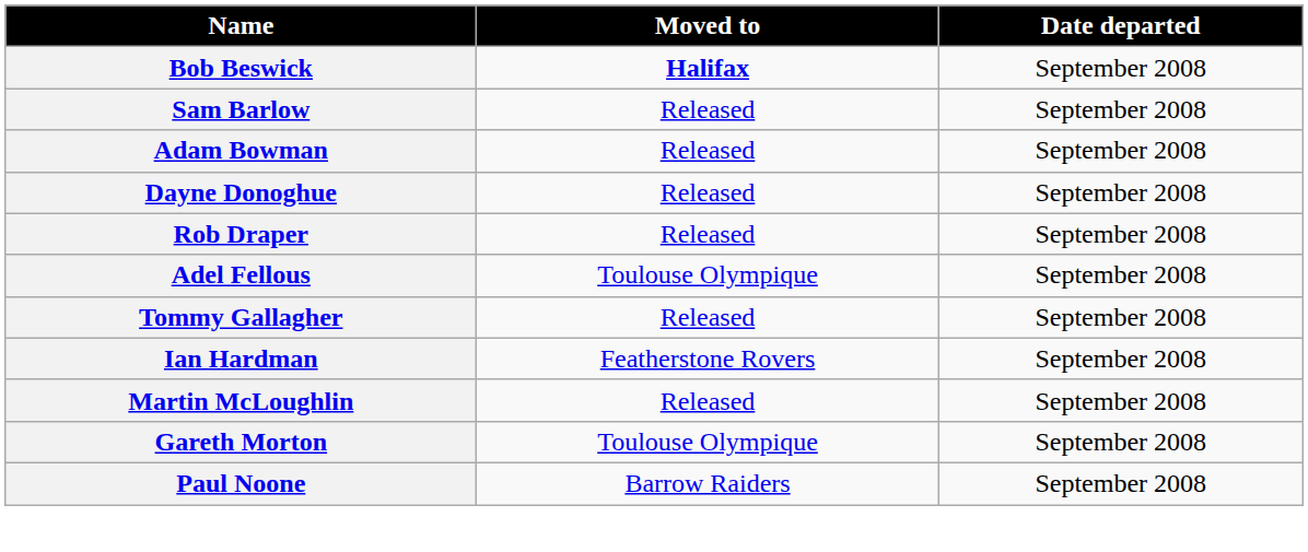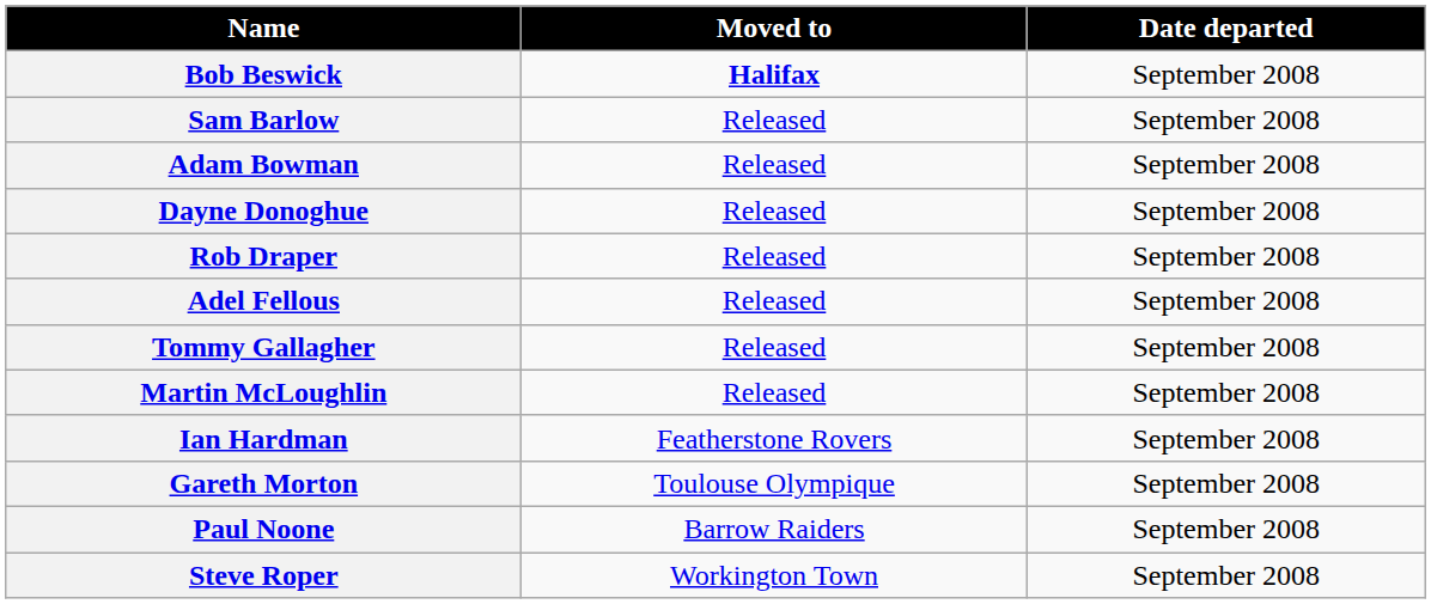 <table class="wikitable" style=text-align:center; width=50%>
 <tr>
 <th scope=col style="background:black; color:white">Name</th>
 <th scope=col style="background:black; color:white">Moved to</th>
 <th scope=col style="background:black; color:white">Date departed</th>
 </tr>
 <tr>
 <th scope=row><a href='#'>Bob Beswick</a></th>
 <td><strong><a href='#'>Halifax</a></strong></td>
 <td>September 2008</td>
 </tr>
 <tr>
 <th scope=row><a href='#'>Sam Barlow</a></th>
 <td><a href='#'>Released</a></td>
 <td>September 2008</td>
 </tr>
 <tr>
 <th scope=row><a href='#'>Adam Bowman</a></th>
 <td><a href='#'>Released</a></td>
 <td>September 2008</td>
 </tr>
 <tr>
 <th scope=row><a href='#'>Dayne Donoghue</a></th>
 <td><a href='#'>Released</a></td>
 <td>September 2008</td>
 </tr>
 <tr>
 <th scope=row><a href='#'>Rob Draper</a></th>
 <td><a href='#'>Released</a></td>
 <td>September 2008</td>
 </tr>
 <tr>
 <th scope=row><a href='#'>Adel Fellous</a></th>
-<td><a href='#'>Toulouse Olympique</a></td>
+<td><a href='#'>Released</a></td>
 <td>September 2008</td>
 </tr>
 <tr>
 <th scope=row><a href='#'>Tommy Gallagher</a></th>
 <td><a href='#'>Released</a></td>
 <td>September 2008</td>
 </tr>
 <tr>
-<th scope=row><a href='#'>Ian Hardman</a></th>
-<td><a href='#'>Featherstone Rovers</a></td>
+<th scope=row><a href='#'>Martin McLoughlin</a></th>
+<td><a href='#'>Released</a></td>
 <td>September 2008</td>
 </tr>
 <tr>
-<th scope=row><a href='#'>Martin McLoughlin</a></th>
-<td><a href='#'>Released</a></td>
+<th scope=row><a href='#'>Ian Hardman</a></th>
+<td><a href='#'>Featherstone Rovers</a></td>
 <td>September 2008</td>
 </tr>
 <tr>
 <th scope=row><a href='#'>Gareth Morton</a></th>
 <td><a href='#'>Toulouse Olympique</a></td>
 <td>September 2008</td>
 </tr>
 <tr>
 <th scope=row><a href='#'>Paul Noone</a></th>
 <td><a href='#'>Barrow Raiders</a></td>
 <td>September 2008</td>
 </tr>
+<tr>
+<th scope=row><a href='#'>Steve Roper</a></th>
+<td><a href='#'>Workington Town</a></td>
+<td>September 2008</td>
+</tr>
 </table>
